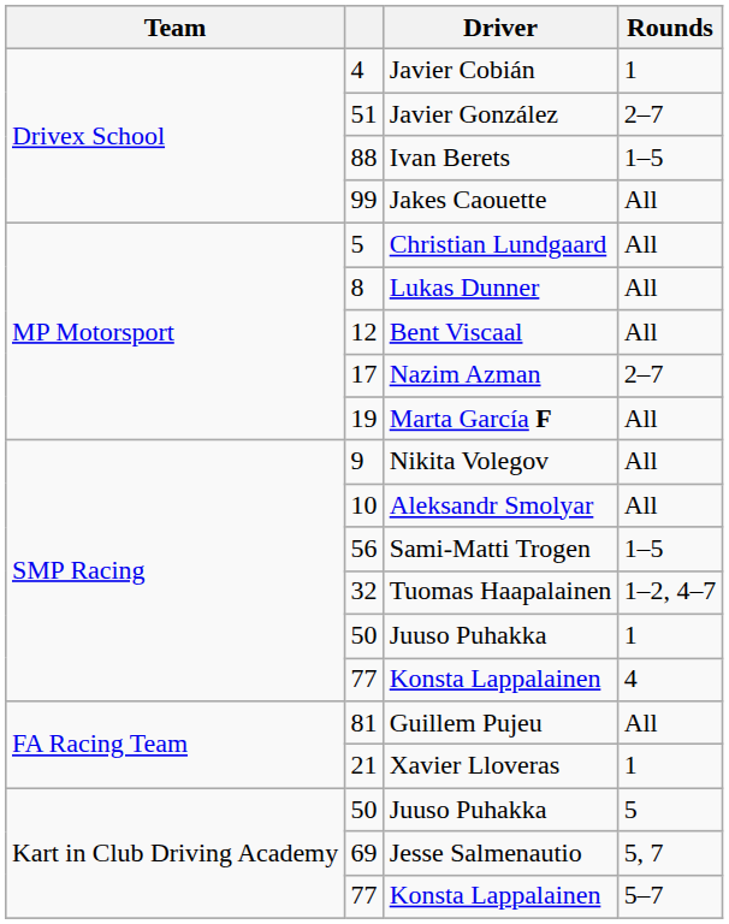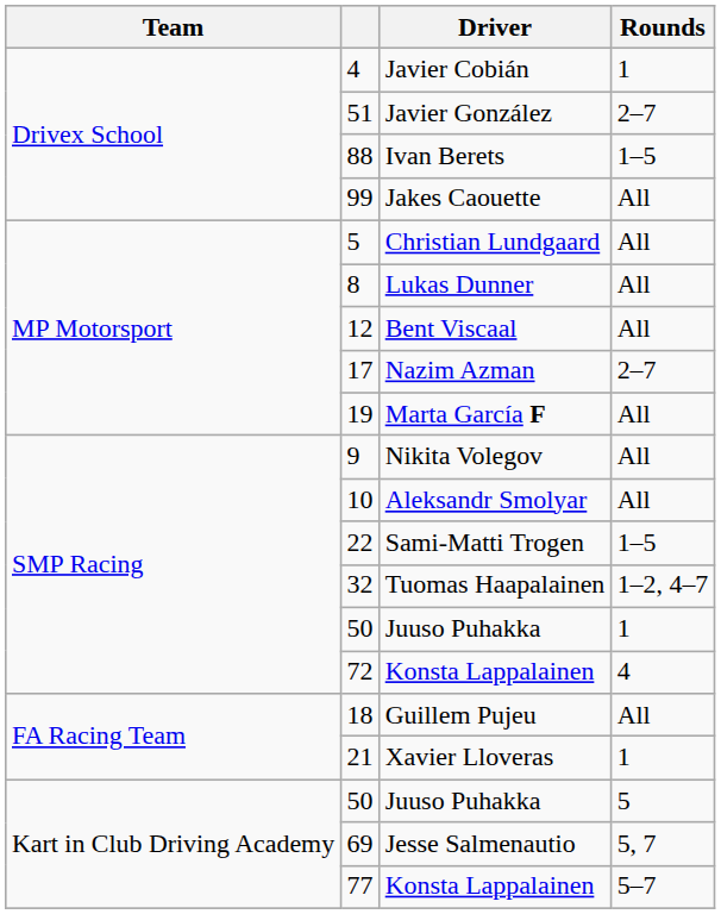 <table class="wikitable" style="font-size: 85%">
 <tr>
 <th>Team</th>
 <th></th>
 <th>Driver</th>
 <th>Rounds</th>
 </tr>
 <tr>
 <td rowspan=4> <a href='#'>Drivex School</a></td>
 <td>4</td>
 <td> Javier Cobián</td>
 <td>1</td>
 </tr>
 <tr>
 <td>51</td>
 <td> Javier González</td>
 <td>2–7</td>
 </tr>
 <tr>
 <td>88</td>
 <td> Ivan Berets</td>
 <td>1–5</td>
 </tr>
 <tr>
 <td>99</td>
 <td> Jakes Caouette</td>
 <td>All</td>
 </tr>
 <tr>
 <td rowspan=5> <a href='#'>MP Motorsport</a></td>
 <td>5</td>
 <td> <a href='#'>Christian Lundgaard</a></td>
 <td>All</td>
 </tr>
 <tr>
 <td>8</td>
 <td> <a href='#'>Lukas Dunner</a></td>
 <td>All</td>
 </tr>
 <tr>
 <td>12</td>
 <td> <a href='#'>Bent Viscaal</a></td>
 <td>All</td>
 </tr>
 <tr>
 <td>17</td>
 <td> <a href='#'>Nazim Azman</a></td>
 <td>2–7</td>
 </tr>
 <tr>
 <td>19</td>
 <td> <a href='#'>Marta García</a> <strong><span>F</span></strong></td>
 <td>All</td>
 </tr>
 <tr>
 <td rowspan=6> <a href='#'>SMP Racing</a></td>
 <td>9</td>
 <td> Nikita Volegov</td>
 <td>All</td>
 </tr>
 <tr>
 <td>10</td>
 <td> <a href='#'>Aleksandr Smolyar</a></td>
 <td>All</td>
 </tr>
 <tr>
-<td>56</td>
+<td>22</td>
 <td> Sami-Matti Trogen</td>
 <td>1–5</td>
 </tr>
 <tr>
 <td>32</td>
 <td nowrap> Tuomas Haapalainen</td>
 <td>1–2, 4–7</td>
 </tr>
 <tr>
 <td>50</td>
 <td> Juuso Puhakka</td>
 <td>1</td>
 </tr>
 <tr>
-<td>77</td>
+<td>72</td>
 <td> <a href='#'>Konsta Lappalainen</a></td>
 <td>4</td>
 </tr>
 <tr>
 <td rowspan=2> <a href='#'>FA Racing Team</a></td>
-<td>81</td>
+<td>18</td>
 <td> Guillem Pujeu</td>
 <td>All</td>
 </tr>
 <tr>
 <td>21</td>
 <td> Xavier Lloveras</td>
 <td>1</td>
 </tr>
 <tr>
 <td rowspan=3 nowrap> Kart in Club Driving Academy</td>
 <td>50</td>
 <td> Juuso Puhakka</td>
 <td>5</td>
 </tr>
 <tr>
 <td>69</td>
 <td> Jesse Salmenautio</td>
 <td>5, 7</td>
 </tr>
 <tr>
 <td>77</td>
 <td> <a href='#'>Konsta Lappalainen</a></td>
 <td>5–7</td>
 </tr>
 </table>
